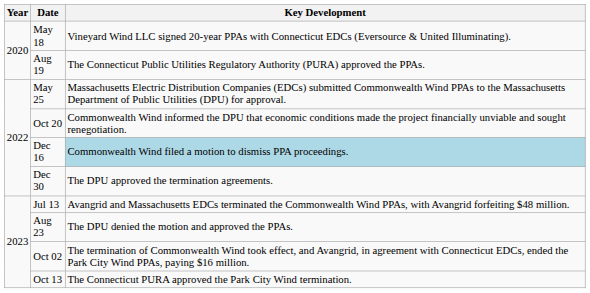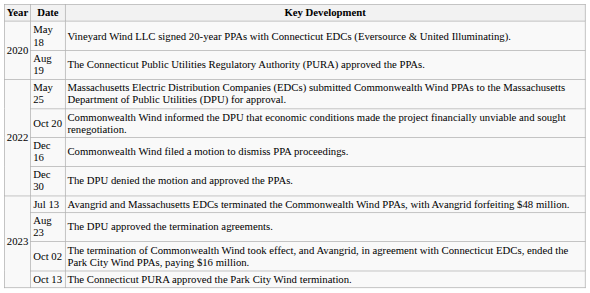 <table class="wikitable">
 <tr>
 <th>Year</th>
 <th>Date</th>
 <th>Key Development</th>
 </tr>
 <tr>
 <td rowspan="2">2020</td>
 <td>May 18</td>
 <td>Vineyard Wind LLC signed 20-year PPAs with Connecticut EDCs (Eversource & United Illuminating).</td>
 </tr>
 <tr>
 <td>Aug 19</td>
 <td>The Connecticut Public Utilities Regulatory Authority (PURA) approved the PPAs.</td>
 </tr>
 <tr>
 <td rowspan="4">2022</td>
 <td>May 25</td>
 <td>Massachusetts Electric Distribution Companies (EDCs) submitted Commonwealth Wind PPAs to the Massachusetts Department of Public Utilities (DPU) for approval.  </td>
 </tr>
 <tr>
 <td>Oct 20</td>
 <td>Commonwealth Wind informed the DPU that economic conditions made the project financially unviable and sought renegotiation.  </td>
 </tr>
 <tr>
 <td>Dec 16</td>
-<td style="background: lightblue;">Commonwealth Wind filed a motion to dismiss PPA proceedings.  </td>
+<td>Commonwealth Wind filed a motion to dismiss PPA proceedings.  </td>
 </tr>
 <tr>
 <td>Dec 30</td>
-<td>The DPU approved the termination agreements.  </td>
+<td>The DPU denied the motion and approved the PPAs.</td>
 </tr>
 <tr>
 <td rowspan="4">2023</td>
 <td>Jul 13</td>
 <td>Avangrid and Massachusetts EDCs terminated the Commonwealth Wind PPAs, with Avangrid forfeiting $48 million.</td>
 </tr>
 <tr>
 <td>Aug 23</td>
-<td>The DPU denied the motion and approved the PPAs.</td>
+<td>The DPU approved the termination agreements.  </td>
 </tr>
 <tr>
 <td>Oct 02</td>
 <td>The termination of Commonwealth Wind took effect, and Avangrid, in agreement with Connecticut EDCs, ended the Park City Wind PPAs, paying $16 million.</td>
 </tr>
 <tr>
 <td>Oct 13</td>
 <td>The Connecticut PURA approved the Park City Wind termination.</td>
 </tr>
 </table>
